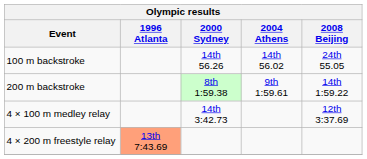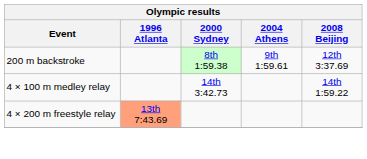 <table class="wikitable" style="text-align: center">
 <tr>
 <th colspan=5>Olympic results</th>
 </tr>
 <tr>
 <th>Event</th>
 <th width="90"><a href='#'>1996 Atlanta</a></th>
 <th width="90"><a href='#'>2000 Sydney</a></th>
 <th width="90"><a href='#'>2004 Athens</a></th>
 <th width="90"><a href='#'>2008 Beijing</a></th>
 </tr>
 <tr>
-<td align=left>100 m backstroke </td>
-<td></td>
-<td><a href='#'>14th</a><br>56.26</td>
-<td><a href='#'>14th</a><br>56.02</td>
-<td><a href='#'>24th</a><br>55.05</td>
-</tr>
-<tr>
 <td align=left>200 m backstroke </td>
 <td></td>
 <td style="background: #ccffcc"><a href='#'>8th</a><br>1:59.38</td>
 <td><a href='#'>9th</a><br>1:59.61</td>
-<td><a href='#'>14th</a><br>1:59.22</td>
+<td><a href='#'>12th</a><br>3:37.69</td>
 </tr>
 <tr>
 <td align=left>4 × 100 m medley relay</td>
 <td></td>
 <td><a href='#'>14th</a><br>3:42.73</td>
 <td></td>
-<td><a href='#'>12th</a><br>3:37.69</td>
+<td><a href='#'>14th</a><br>1:59.22</td>
 </tr>
 <tr>
 <td align=left>4 × 200 m freestyle relay </td>
 <td style="background: lightsalmon;"><a href='#'>13th</a><br>7:43.69</td>
 <td></td>
 <td></td>
 <td></td>
 </tr>
 <tr>
 </tr>
 </table>
